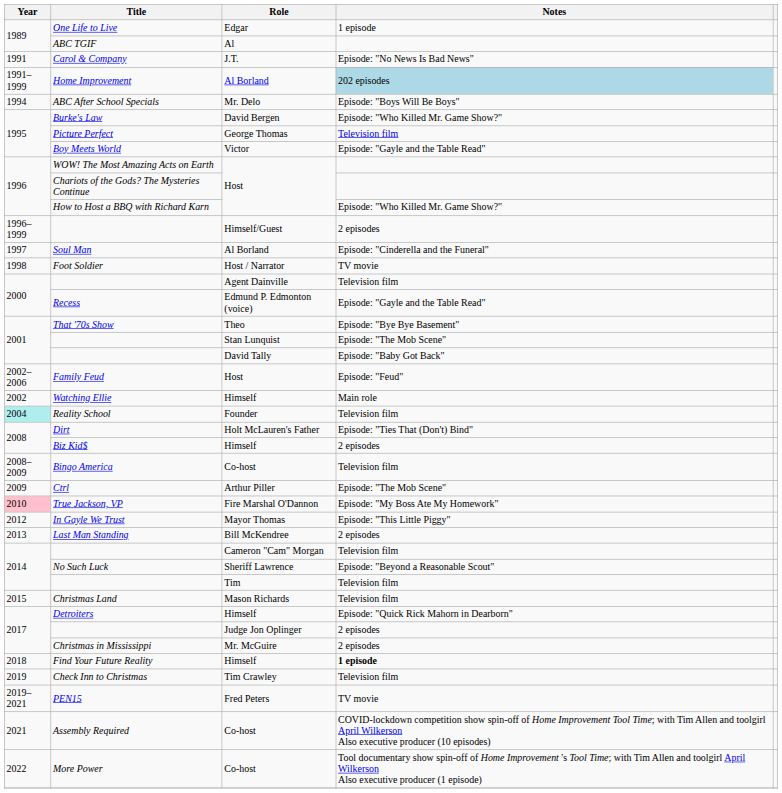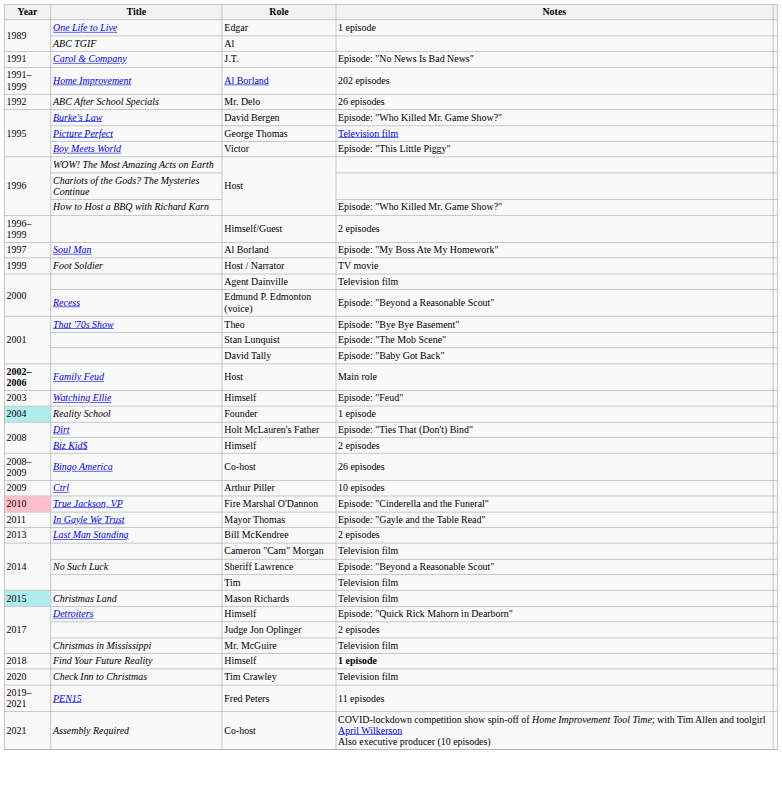 <table class="wikitable sortable plainrowheaders">
 <tr>
 <th scope="col">Year</th>
 <th scope="col">Title</th>
 <th scope="col">Role</th>
 <th scope="col" class="unsortable">Notes</th>
 <th scope="col" class="unsortable"></th>
 </tr>
 <tr>
 <td rowspan="2">1989</td>
 <td><em><a href='#'>One Life to Live</a></em></td>
 <td>Edgar</td>
 <td>1 episode</td>
 <td></td>
 </tr>
 <tr>
 <td><em>ABC TGIF</em></td>
 <td>Al</td>
 <td></td>
 <td></td>
 </tr>
 <tr>
 <td>1991</td>
 <td><em><a href='#'>Carol & Company</a></em></td>
 <td>J.T.</td>
 <td>Episode: "No News Is Bad News"</td>
 <td></td>
 </tr>
 <tr>
 <td>1991–1999</td>
 <td><em><a href='#'>Home Improvement</a></em></td>
 <td><a href='#'>Al Borland</a></td>
-<td style="background: lightblue;">202 episodes</td>
+<td>202 episodes</td>
 <td></td>
 </tr>
 <tr>
-<td>1994</td>
+<td>1992</td>
 <td><em>ABC After School Specials</em></td>
 <td>Mr. Delo</td>
-<td>Episode: "Boys Will Be Boys"</td>
+<td>26 episodes</td>
 <td></td>
 </tr>
 <tr>
 <td rowspan="3">1995</td>
 <td><em><a href='#'>Burke's Law</a></em></td>
 <td>David Bergen</td>
 <td>Episode: "Who Killed Mr. Game Show?"</td>
 <td></td>
 </tr>
 <tr>
 <td><em><a href='#'>Picture Perfect</a></em></td>
 <td>George Thomas</td>
 <td><a href='#'>Television film</a></td>
 <td></td>
 </tr>
 <tr>
 <td><em><a href='#'>Boy Meets World</a></em></td>
 <td>Victor</td>
-<td>Episode: "Gayle and the Table Read"</td>
+<td>Episode: "This Little Piggy"</td>
 <td></td>
 </tr>
 <tr>
 <td rowspan="3">1996</td>
 <td><em>WOW! The Most Amazing Acts on Earth</em></td>
 <td rowspan=3>Host</td>
 <td></td>
 <td></td>
 </tr>
 <tr>
 <td><em>Chariots of the Gods? The Mysteries Continue</em></td>
 <td></td>
 <td></td>
 </tr>
 <tr>
 <td><em>How to Host a BBQ with Richard Karn</em></td>
 <td>Episode: "Who Killed Mr. Game Show?"</td>
 <td></td>
 </tr>
 <tr>
 <td>1996–1999</td>
 <td><em></em></td>
 <td>Himself/Guest</td>
 <td>2 episodes</td>
 <td></td>
 </tr>
 <tr>
 <td>1997</td>
 <td><em><a href='#'>Soul Man</a></em></td>
 <td>Al Borland</td>
-<td>Episode: "Cinderella and the Funeral"</td>
+<td>Episode: "My Boss Ate My Homework"</td>
 <td></td>
 </tr>
 <tr>
-<td>1998</td>
+<td>1999</td>
 <td><em>Foot Soldier</em></td>
 <td>Host / Narrator</td>
 <td>TV movie</td>
 <td></td>
 </tr>
 <tr>
 <td rowspan="2">2000</td>
 <td><em></em></td>
 <td>Agent Dainville</td>
 <td>Television film</td>
 <td></td>
 </tr>
 <tr>
 <td><em><a href='#'>Recess</a></em></td>
 <td>Edmund P. Edmonton (voice)</td>
-<td>Episode: "Gayle and the Table Read"</td>
+<td>Episode: "Beyond a Reasonable Scout"</td>
 <td></td>
 </tr>
 <tr>
 <td rowspan="3">2001</td>
 <td><em><a href='#'>That '70s Show</a></em></td>
 <td>Theo</td>
 <td>Episode: "Bye Bye Basement"</td>
 <td></td>
 </tr>
 <tr>
 <td><em></em></td>
 <td>Stan Lunquist</td>
 <td>Episode: "The Mob Scene"</td>
 <td></td>
 </tr>
 <tr>
 <td><em></em></td>
 <td>David Tally</td>
 <td>Episode: "Baby Got Back"</td>
 <td></td>
 </tr>
 <tr>
-<td>2002–2006</td>
+<td><strong>2002–2006</strong></td>
 <td><em><a href='#'>Family Feud</a></em></td>
 <td>Host</td>
-<td>Episode: "Feud"</td>
+<td>Main role</td>
 <td></td>
 </tr>
 <tr>
-<td>2002</td>
+<td>2003</td>
 <td><em><a href='#'>Watching Ellie</a></em></td>
 <td>Himself</td>
-<td>Main role</td>
+<td>Episode: "Feud"</td>
 <td></td>
 </tr>
 <tr>
 <td style="background: paleturquoise;">2004</td>
 <td><em>Reality School</em></td>
 <td>Founder</td>
-<td>Television film</td>
+<td>1 episode</td>
 <td></td>
 </tr>
 <tr>
 <td rowspan="2">2008</td>
 <td><em><a href='#'>Dirt</a></em></td>
 <td>Holt McLauren's Father</td>
 <td>Episode: "Ties That (Don't) Bind"</td>
 <td></td>
 </tr>
 <tr>
 <td><em><a href='#'>Biz Kid$</a></em></td>
 <td>Himself</td>
 <td>2 episodes</td>
 <td></td>
 </tr>
 <tr>
 <td>2008–2009</td>
 <td><em><a href='#'>Bingo America</a></em></td>
 <td>Co-host</td>
-<td>Television film</td>
+<td>26 episodes</td>
 <td></td>
 </tr>
 <tr>
 <td>2009</td>
 <td><em><a href='#'>Ctrl</a></em></td>
 <td>Arthur Piller</td>
-<td>Episode: "The Mob Scene"</td>
+<td>10 episodes</td>
 <td></td>
 </tr>
 <tr>
 <td style="background: pink;">2010</td>
 <td><em><a href='#'>True Jackson, VP</a></em></td>
 <td>Fire Marshal O'Dannon</td>
-<td>Episode: "My Boss Ate My Homework"</td>
+<td>Episode: "Cinderella and the Funeral"</td>
 <td></td>
 </tr>
 <tr>
-<td>2012</td>
+<td>2011</td>
 <td><em><a href='#'>In Gayle We Trust</a></em></td>
 <td>Mayor Thomas</td>
-<td>Episode: "This Little Piggy"</td>
+<td>Episode: "Gayle and the Table Read"</td>
 <td></td>
 </tr>
 <tr>
 <td>2013</td>
 <td><em><a href='#'>Last Man Standing</a></em></td>
 <td>Bill McKendree</td>
 <td>2 episodes</td>
 <td></td>
 </tr>
 <tr>
 <td rowspan="3">2014</td>
 <td><em></em></td>
 <td>Cameron "Cam" Morgan</td>
 <td>Television film</td>
 <td></td>
 </tr>
 <tr>
 <td><em>No Such Luck</em></td>
 <td>Sheriff Lawrence</td>
 <td>Episode: "Beyond a Reasonable Scout"</td>
 <td></td>
 </tr>
 <tr>
 <td><em></em></td>
 <td>Tim</td>
 <td>Television film</td>
 <td></td>
 </tr>
 <tr>
-<td>2015</td>
+<td style="background: paleturquoise;">2015</td>
 <td><em>Christmas Land</em></td>
 <td>Mason Richards</td>
 <td>Television film</td>
 <td></td>
 </tr>
 <tr>
 <td rowspan="3">2017</td>
 <td><em><a href='#'>Detroiters</a></em></td>
 <td>Himself</td>
 <td>Episode: "Quick Rick Mahorn in Dearborn"</td>
 <td></td>
 </tr>
 <tr>
 <td><em></em></td>
 <td>Judge Jon Oplinger</td>
 <td>2 episodes</td>
 <td></td>
 </tr>
 <tr>
 <td><em>Christmas in Mississippi</em></td>
 <td>Mr. McGuire</td>
-<td>2 episodes</td>
+<td>Television film</td>
 <td></td>
 </tr>
 <tr>
 <td>2018</td>
 <td><em>Find Your Future Reality</em></td>
 <td>Himself</td>
 <td><strong>1 episode</strong></td>
 <td></td>
 </tr>
 <tr>
-<td>2019</td>
+<td>2020</td>
 <td><em>Check Inn to Christmas</em></td>
 <td>Tim Crawley</td>
 <td>Television film</td>
 <td></td>
 </tr>
 <tr>
 <td>2019–2021</td>
 <td><em><a href='#'>PEN15</a></em></td>
 <td>Fred Peters</td>
-<td>TV movie</td>
+<td>11 episodes</td>
 <td></td>
 </tr>
 <tr>
 <td>2021</td>
 <td><em>Assembly Required</em></td>
 <td>Co-host</td>
 <td>COVID-lockdown competition show spin-off of <em>Home Improvement</em> <em>Tool Time</em>; with Tim Allen and toolgirl <a href='#'>April Wilkerson</a><br>Also executive producer (10 episodes)</td>
 <td></td>
 </tr>
 <tr>
-<td>2022</td>
-<td><em>More Power</em></td>
-<td>Co-host</td>
-<td>Tool documentary show spin-off of <em>Home Improvement</em> 's <em>Tool Time</em>; with Tim Allen and toolgirl <a href='#'>April Wilkerson</a><br>Also executive producer (1 episode)</td>
-<td></td>
-</tr>
-<tr>
 </tr>
 </table>
